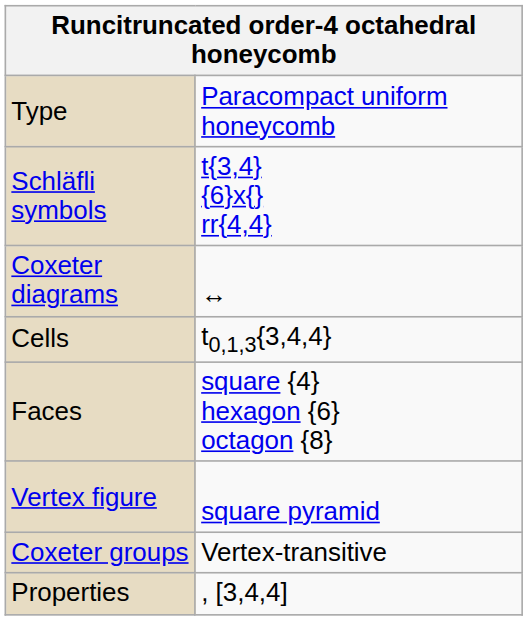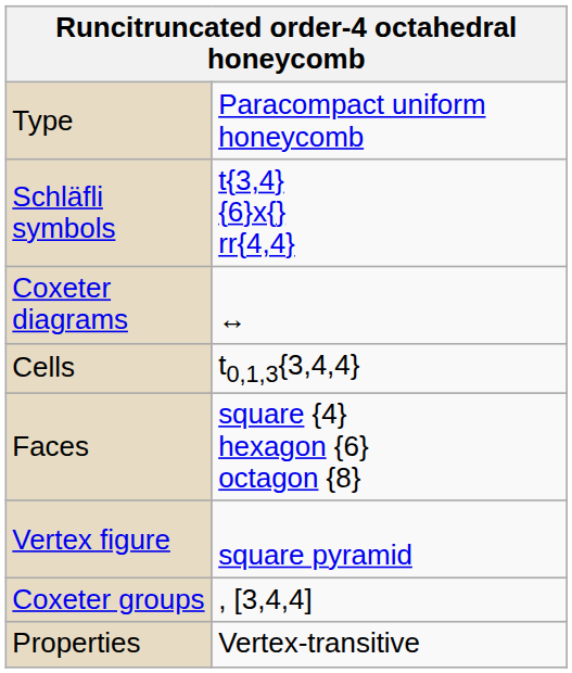 <table class="wikitable" align="right" style="margin-left:10px" width="320">
 <tr>
 <th bgcolor=#e7dcc3 colspan=2>Runcitruncated order-4 octahedral honeycomb</th>
 </tr>
 <tr>
 <td bgcolor=#e7dcc3>Type</td>
 <td><a href='#'>Paracompact uniform honeycomb</a></td>
 </tr>
 <tr>
 <td bgcolor=#e7dcc3><a href='#'>Schläfli symbols</a></td>
 <td><a href='#'>t{3,4}</a> <br><a href='#'>{6}x{}</a> <br><a href='#'>rr{4,4}</a> </td>
 </tr>
 <tr>
 <td bgcolor=#e7dcc3><a href='#'>Coxeter diagrams</a></td>
 <td><br> ↔ </td>
 </tr>
 <tr>
 <td bgcolor=#e7dcc3>Cells</td>
 <td>t<sub>0,1,3</sub>{3,4,4}</td>
 </tr>
 <tr>
 <td bgcolor=#e7dcc3>Faces</td>
 <td><a href='#'>square</a> {4}<br><a href='#'>hexagon</a> {6}<br><a href='#'>octagon</a> {8}</td>
 </tr>
 <tr>
 <td bgcolor=#e7dcc3><a href='#'>Vertex figure</a></td>
 <td><br><a href='#'>square pyramid</a></td>
 </tr>
 <tr>
 <td bgcolor=#e7dcc3><a href='#'>Coxeter groups</a></td>
-<td>Vertex-transitive</td>
+<td>, [3,4,4]</td>
 </tr>
 <tr>
 <td bgcolor=#e7dcc3>Properties</td>
-<td>, [3,4,4]</td>
+<td>Vertex-transitive</td>
 </tr>
 </table>
